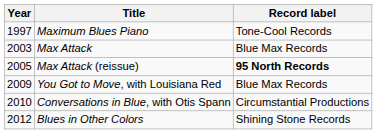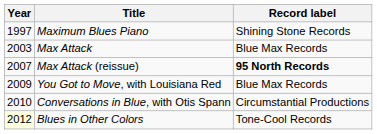 <table class="wikitable sortable">
 <tr>
 <th>Year</th>
 <th>Title</th>
 <th>Record label</th>
 </tr>
 <tr>
 <td>1997</td>
 <td><em>Maximum Blues Piano</em></td>
-<td style="text-align:left;">Tone-Cool Records</td>
+<td style="text-align:left;">Shining Stone Records</td>
 </tr>
 <tr>
 <td>2003</td>
 <td><em>Max Attack</em></td>
 <td style="text-align:left;">Blue Max Records</td>
 </tr>
 <tr>
-<td>2005</td>
+<td>2007</td>
 <td><em>Max Attack</em> (reissue)</td>
 <td style="text-align:left;"><strong>95 North Records</strong></td>
 </tr>
 <tr>
 <td>2009</td>
 <td><em>You Got to Move</em>, with Louisiana Red</td>
 <td style="text-align:left;">Blue Max Records</td>
 </tr>
 <tr>
 <td>2010</td>
 <td><em>Conversations in Blue</em>, with Otis Spann</td>
 <td style="text-align:left;">Circumstantial Productions</td>
 </tr>
 <tr>
-<td>2012</td>
+<td style="background: lightyellow;">2012</td>
 <td><em>Blues in Other Colors</em></td>
-<td style="text-align:left;">Shining Stone Records</td>
+<td style="text-align:left;">Tone-Cool Records</td>
 </tr>
 </table>
